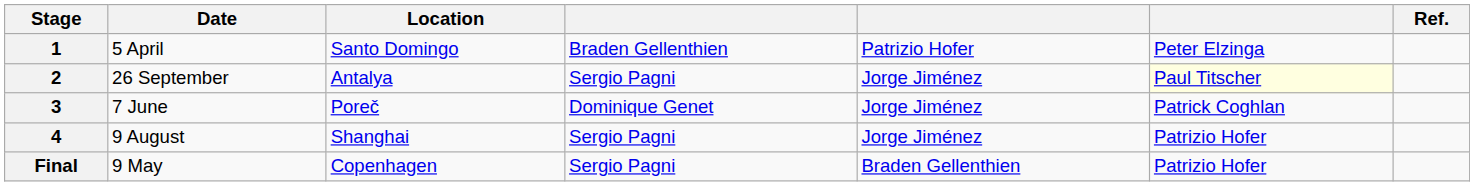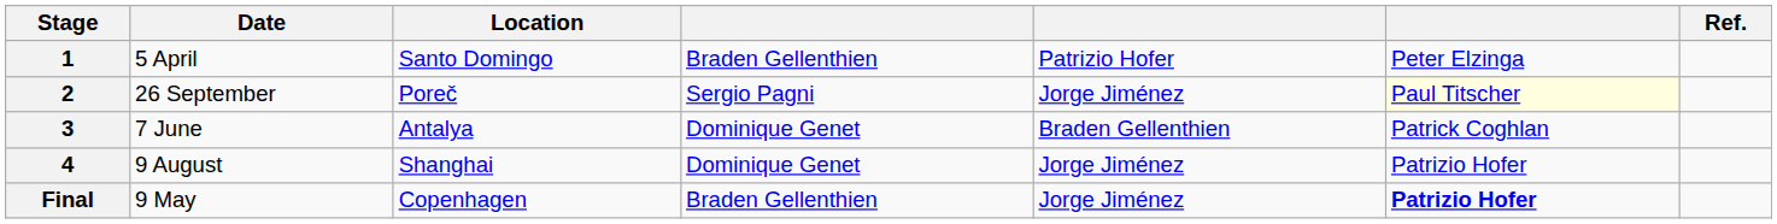 <table class="wikitable" style="width:100%">
 <tr>
 <th>Stage</th>
 <th>Date</th>
 <th>Location</th>
 <th></th>
 <th></th>
 <th></th>
 <th>Ref.</th>
 </tr>
 <tr>
 <th>1</th>
 <td>5 April</td>
 <td> <a href='#'>Santo Domingo</a></td>
 <td> <a href='#'>Braden Gellenthien</a></td>
 <td> <a href='#'>Patrizio Hofer</a></td>
 <td> <a href='#'>Peter Elzinga</a></td>
 <td></td>
 </tr>
 <tr>
 <th>2</th>
 <td>26 September</td>
-<td> <a href='#'>Antalya</a></td>
+<td> <a href='#'>Poreč</a></td>
 <td> <a href='#'>Sergio Pagni</a></td>
 <td> <a href='#'>Jorge Jiménez</a></td>
 <td style="background: lightyellow;"> <a href='#'>Paul Titscher</a></td>
 <td></td>
 </tr>
 <tr>
 <th>3</th>
 <td>7 June</td>
-<td> <a href='#'>Poreč</a></td>
+<td> <a href='#'>Antalya</a></td>
 <td> <a href='#'>Dominique Genet</a></td>
-<td> <a href='#'>Jorge Jiménez</a></td>
+<td> <a href='#'>Braden Gellenthien</a></td>
 <td> <a href='#'>Patrick Coghlan</a></td>
 <td></td>
 </tr>
 <tr>
 <th>4</th>
 <td>9 August</td>
 <td> <a href='#'>Shanghai</a></td>
-<td> <a href='#'>Sergio Pagni</a></td>
+<td> <a href='#'>Dominique Genet</a></td>
 <td> <a href='#'>Jorge Jiménez</a></td>
 <td> <a href='#'>Patrizio Hofer</a></td>
 <td></td>
 </tr>
 <tr>
 <th>Final</th>
 <td>9 May</td>
 <td> <a href='#'>Copenhagen</a></td>
-<td> <a href='#'>Sergio Pagni</a></td>
 <td> <a href='#'>Braden Gellenthien</a></td>
-<td> <a href='#'>Patrizio Hofer</a></td>
+<td> <a href='#'>Jorge Jiménez</a></td>
+<td><strong> <a href='#'>Patrizio Hofer</a></strong></td>
 <td></td>
 </tr>
 </table>
